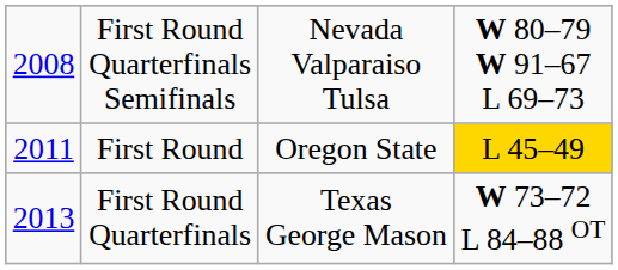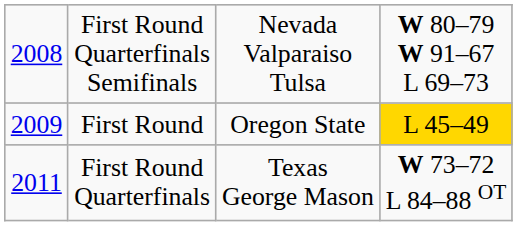 <table class="wikitable">
 <tr align="center">
 <td><a href='#'>2008</a></td>
 <td>First Round<br>Quarterfinals<br>Semifinals</td>
 <td>Nevada<br>Valparaiso<br>Tulsa</td>
 <td><strong>W</strong> 80–79<br><strong>W</strong> 91–67<br>L 69–73</td>
 </tr>
 <tr align="center">
-<td><a href='#'>2011</a></td>
+<td><a href='#'>2009</a></td>
 <td>First Round</td>
 <td>Oregon State</td>
 <td style="background: gold;">L 45–49</td>
 </tr>
 <tr align="center">
-<td><a href='#'>2013</a></td>
+<td><a href='#'>2011</a></td>
 <td>First Round<br>Quarterfinals</td>
 <td>Texas<br>George Mason</td>
 <td><strong>W</strong> 73–72<br>L 84–88 <sup>OT</sup></td>
 </tr>
 </table>
